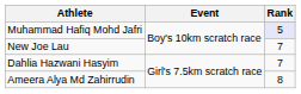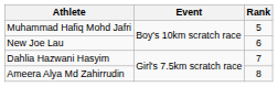 <table class="wikitable" style="font-size:90%;">
 <tr>
 <th>Athlete</th>
 <th>Event</th>
 <th>Rank</th>
 </tr>
 <tr align=center>
 <td align=left>Muhammad Hafiq Mohd Jafri</td>
 <td align=left rowspan=2>Boy's 10km scratch race</td>
-<td style="background: lavender;">5</td>
+<td>5</td>
 </tr>
 <tr align=center>
 <td align=left>New Joe Lau</td>
-<td>7</td>
+<td>6</td>
 </tr>
 <tr align=center>
 <td align=left>Dahlia Hazwani Hasyim</td>
 <td align=left rowspan=2>Girl's 7.5km scratch race</td>
 <td>7</td>
 </tr>
 <tr align=center>
 <td align=left>Ameera Alya Md Zahirrudin</td>
 <td>8</td>
 </tr>
 </table>
